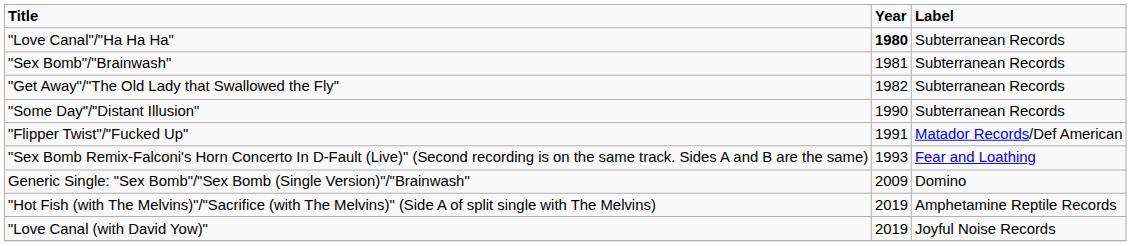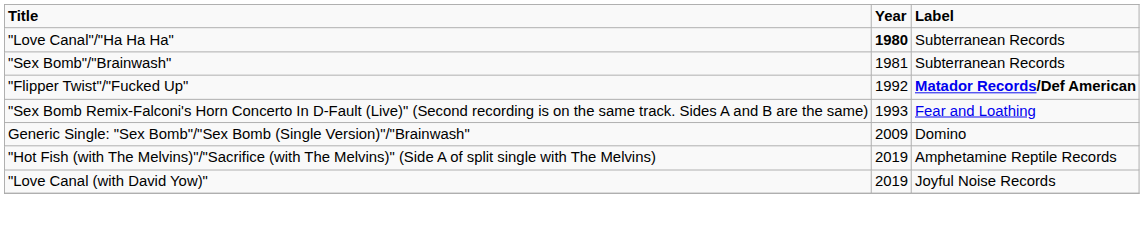 <table class="wikitable">
 <tr>
 <td><strong>Title</strong></td>
 <td><strong>Year</strong></td>
 <td><strong>Label</strong></td>
 </tr>
 <tr>
 <td>"Love Canal"/"Ha Ha Ha"</td>
 <td><strong>1980</strong></td>
 <td>Subterranean Records</td>
 </tr>
 <tr>
 <td>"Sex Bomb"/"Brainwash"</td>
 <td>1981</td>
 <td>Subterranean Records</td>
 </tr>
 <tr>
-<td>"Get Away"/"The Old Lady that Swallowed the Fly"</td>
-<td>1982</td>
-<td>Subterranean Records</td>
-</tr>
-<tr>
-<td>"Some Day"/"Distant Illusion"</td>
-<td>1990</td>
-<td>Subterranean Records</td>
-</tr>
-<tr>
 <td>"Flipper Twist"/"Fucked Up"</td>
-<td>1991</td>
-<td><a href='#'>Matador Records</a>/Def American</td>
+<td>1992</td>
+<td><strong><a href='#'>Matador Records</a>/Def American</strong></td>
 </tr>
 <tr>
 <td>"Sex Bomb Remix-Falconi's Horn Concerto In D-Fault (Live)" (Second recording is on the same track. Sides A and B are the same)</td>
 <td>1993</td>
 <td><a href='#'>Fear and Loathing</a></td>
 </tr>
 <tr>
 <td>Generic Single: "Sex Bomb"/"Sex Bomb (Single Version)"/"Brainwash"</td>
 <td>2009</td>
 <td>Domino</td>
 </tr>
 <tr>
 <td>"Hot Fish (with The Melvins)"/"Sacrifice (with The Melvins)" (Side A of split single with The Melvins)</td>
 <td>2019</td>
 <td>Amphetamine Reptile Records</td>
 </tr>
 <tr>
 <td>"Love Canal (with David Yow)"</td>
 <td>2019</td>
 <td>Joyful Noise Records</td>
 </tr>
 <tr>
 </tr>
 </table>
